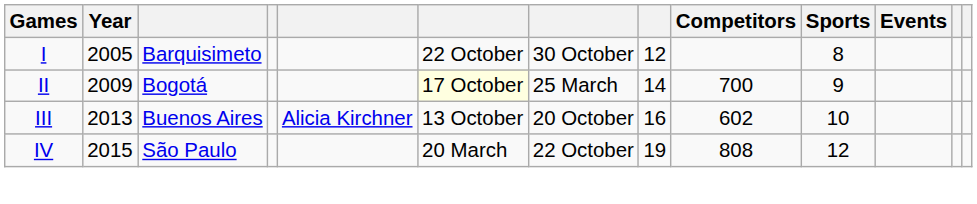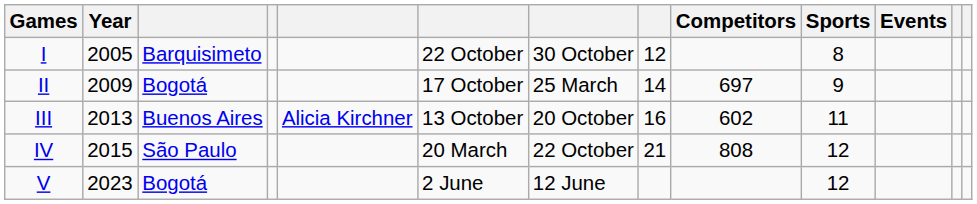 <table class="wikitable" style="text-align:center; font-size:90%;">
 <tr>
 <th width=20>Games</th>
 <th width=20>Year</th>
 <th></th>
 <th></th>
 <th></th>
 <th></th>
 <th></th>
 <th></th>
 <th>Competitors</th>
 <th>Sports</th>
 <th>Events</th>
 <th></th>
 <th></th>
 </tr>
 <tr>
 <td><a href='#'>I</a></td>
 <td>2005</td>
 <td align=left><a href='#'>Barquisimeto</a></td>
 <td align=left></td>
 <td align=left></td>
 <td align=left>22 October</td>
 <td align=left>30 October</td>
 <td>12</td>
 <td></td>
 <td>8</td>
 <td></td>
 <td align=left></td>
 <td></td>
 </tr>
 <tr>
 <td><a href='#'>II</a></td>
 <td>2009</td>
 <td align=left><a href='#'>Bogotá</a></td>
 <td align=left></td>
 <td align=left></td>
-<td align=left style="background: lightyellow;">17 October</td>
+<td align=left>17 October</td>
 <td align=left>25 March</td>
 <td>14</td>
-<td>700</td>
+<td>697</td>
 <td>9</td>
 <td></td>
 <td align=left></td>
 <td></td>
 </tr>
 <tr>
 <td><a href='#'>III</a></td>
 <td>2013</td>
 <td align=left><a href='#'>Buenos Aires</a></td>
 <td align=left></td>
 <td align=left><a href='#'>Alicia Kirchner</a></td>
 <td align=left>13 October</td>
 <td align=left>20 October</td>
 <td>16</td>
 <td>602</td>
-<td>10</td>
+<td>11</td>
 <td></td>
 <td align=left></td>
 <td></td>
 </tr>
 <tr>
 <td><a href='#'>IV</a></td>
 <td>2015</td>
 <td align=left><a href='#'>São Paulo</a></td>
 <td align=left></td>
 <td align=left></td>
 <td align=left>20 March</td>
 <td align=left>22 October</td>
-<td>19</td>
+<td>21</td>
 <td>808</td>
 <td>12</td>
 <td></td>
 <td align=left></td>
 <td></td>
 </tr>
+<tr>
+<td><a href='#'>V</a></td>
+<td>2023</td>
+<td align=left><a href='#'>Bogotá</a></td>
+<td align=left></td>
+<td align=left></td>
+<td align=left>2 June</td>
+<td align=left>12 June</td>
+<td></td>
+<td></td>
+<td>12</td>
+<td></td>
+<td align=left></td>
+<td></td>
+</tr>
 </table>
